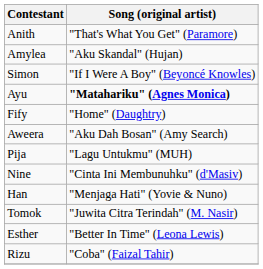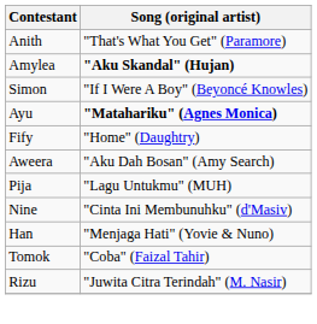 <table class="wikitable" style="font-size:90%;">
 <tr>
 <th>Contestant</th>
 <th>Song (original artist)</th>
 </tr>
 <tr>
 <td>Anith</td>
 <td>"That's What You Get" (<a href='#'>Paramore</a>)</td>
 </tr>
 <tr>
 <td>Amylea</td>
-<td>"Aku Skandal" (Hujan)</td>
+<td><strong>"Aku Skandal" (Hujan)</strong></td>
 </tr>
 <tr>
 <td>Simon</td>
 <td>"If I Were A Boy" (<a href='#'>Beyoncé Knowles</a>)</td>
 </tr>
 <tr>
 <td>Ayu</td>
 <td><strong>"Matahariku" (<a href='#'>Agnes Monica</a>)</strong></td>
 </tr>
 <tr>
 <td>Fify</td>
 <td>"Home" (<a href='#'>Daughtry</a>)</td>
 </tr>
 <tr>
 <td>Aweera</td>
 <td>"Aku Dah Bosan" (Amy Search)</td>
 </tr>
 <tr>
 <td>Pija</td>
 <td>"Lagu Untukmu" (MUH)</td>
 </tr>
 <tr>
 <td>Nine</td>
 <td>"Cinta Ini Membunuhku" (<a href='#'>d'Masiv</a>)</td>
 </tr>
 <tr>
 <td>Han</td>
 <td>"Menjaga Hati" (Yovie & Nuno)</td>
 </tr>
 <tr>
 <td>Tomok</td>
-<td>"Juwita Citra Terindah" (<a href='#'>M. Nasir</a>)</td>
-</tr>
-<tr>
-<td>Esther</td>
-<td>"Better In Time" (<a href='#'>Leona Lewis</a>)</td>
+<td>"Coba" (<a href='#'>Faizal Tahir</a>)</td>
 </tr>
 <tr>
 <td>Rizu</td>
-<td>"Coba" (<a href='#'>Faizal Tahir</a>)</td>
+<td>"Juwita Citra Terindah" (<a href='#'>M. Nasir</a>)</td>
 </tr>
 <tr>
 </tr>
 </table>
